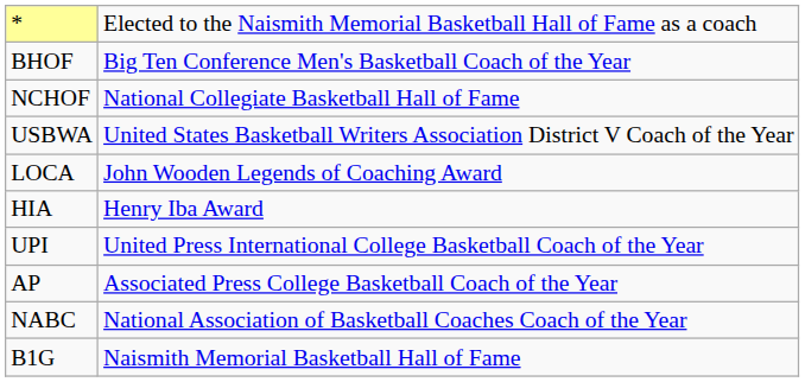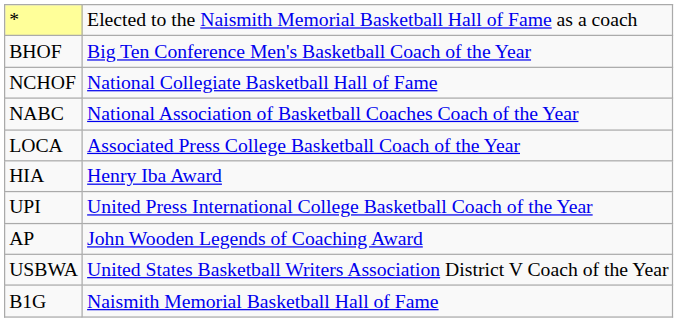 <table class="wikitable">
 <tr>
 <td style="background-color:#FFFF99; border:1px solid #aaaaaa; width:3em">*</td>
 <td>Elected to the <a href='#'>Naismith Memorial Basketball Hall of Fame</a> as a coach</td>
 </tr>
 <tr>
 <td>BHOF</td>
 <td><a href='#'>Big Ten Conference Men's Basketball Coach of the Year</a></td>
 </tr>
 <tr>
 <td>NCHOF</td>
 <td><a href='#'>National Collegiate Basketball Hall of Fame</a></td>
 </tr>
 <tr>
-<td>USBWA</td>
-<td><a href='#'>United States Basketball Writers Association</a> District V Coach of the Year</td>
+<td>NABC</td>
+<td><a href='#'>National Association of Basketball Coaches Coach of the Year</a></td>
 </tr>
 <tr>
 <td>LOCA</td>
-<td><a href='#'>John Wooden Legends of Coaching Award</a></td>
+<td><a href='#'>Associated Press College Basketball Coach of the Year</a></td>
 </tr>
 <tr>
 <td>HIA</td>
 <td><a href='#'>Henry Iba Award</a></td>
 </tr>
 <tr>
 <td>UPI</td>
 <td><a href='#'>United Press International College Basketball Coach of the Year</a></td>
 </tr>
 <tr>
 <td>AP</td>
-<td><a href='#'>Associated Press College Basketball Coach of the Year</a></td>
+<td><a href='#'>John Wooden Legends of Coaching Award</a></td>
 </tr>
 <tr>
-<td>NABC</td>
-<td><a href='#'>National Association of Basketball Coaches Coach of the Year</a></td>
+<td>USBWA</td>
+<td><a href='#'>United States Basketball Writers Association</a> District V Coach of the Year</td>
 </tr>
 <tr>
 <td>B1G</td>
 <td><a href='#'>Naismith Memorial Basketball Hall of Fame</a></td>
 </tr>
 </table>
